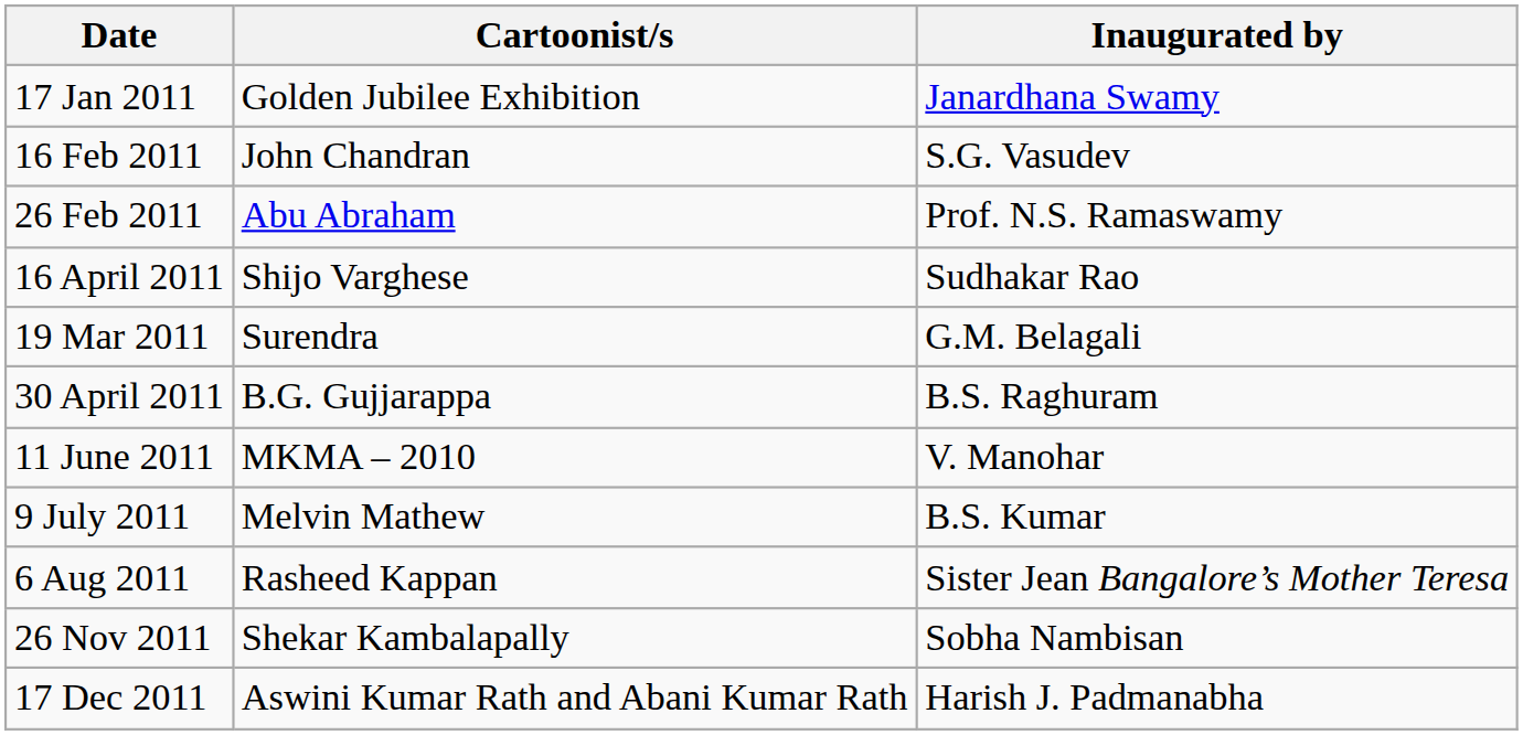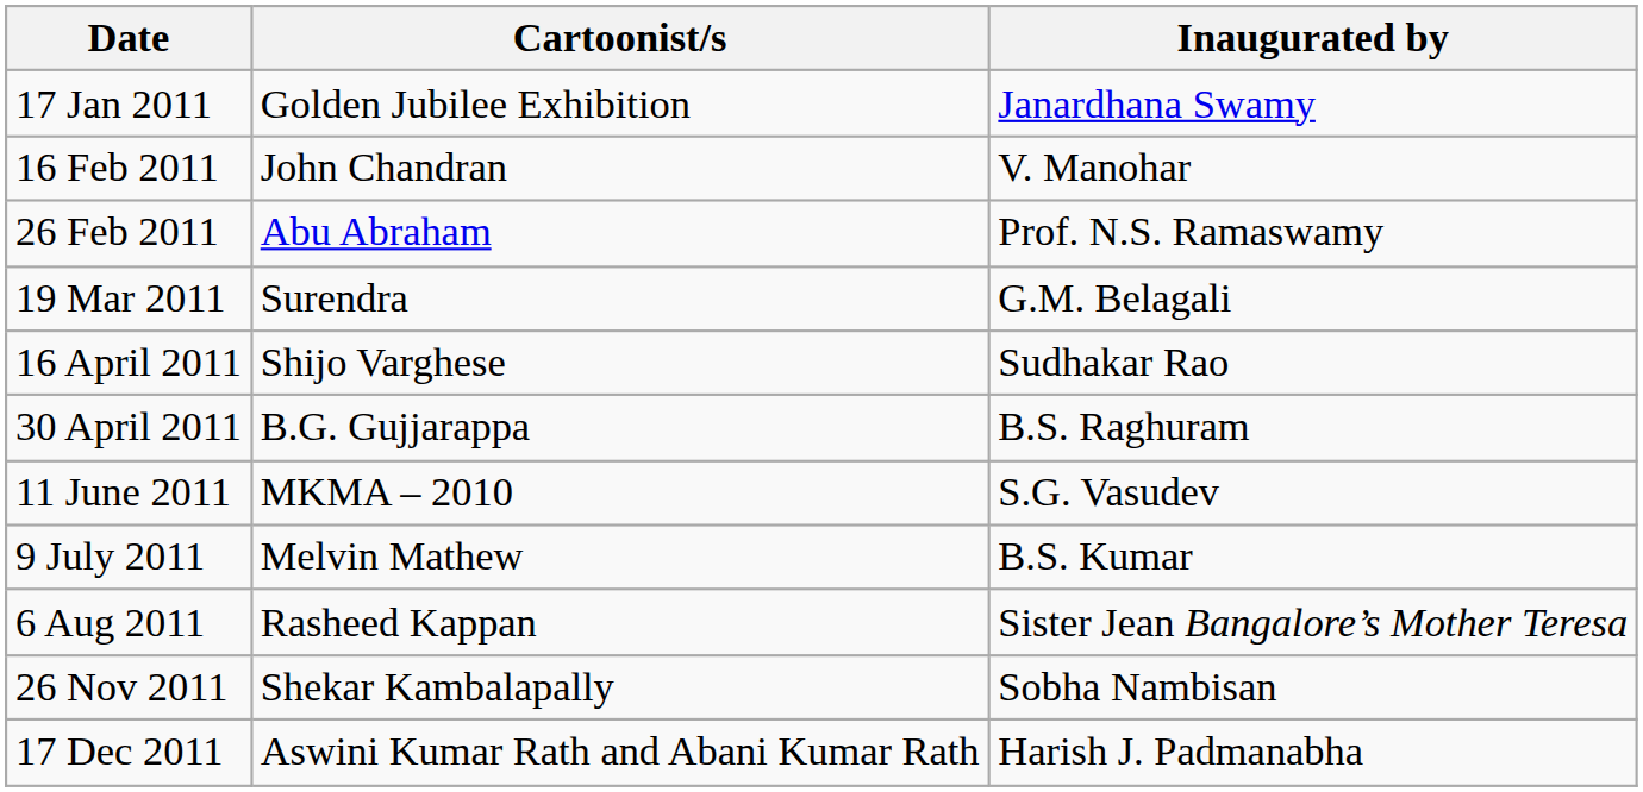 <table class="wikitable sortable">
 <tr>
 <th>Date</th>
 <th>Cartoonist/s</th>
 <th>Inaugurated by</th>
 </tr>
 <tr>
 <td>17 Jan 2011</td>
 <td>Golden Jubilee Exhibition</td>
 <td><a href='#'>Janardhana Swamy</a></td>
 </tr>
 <tr>
 <td>16 Feb 2011</td>
 <td>John Chandran</td>
-<td>S.G. Vasudev</td>
+<td>V. Manohar</td>
 </tr>
 <tr>
 <td>26 Feb 2011</td>
 <td><a href='#'>Abu Abraham</a></td>
 <td>Prof. N.S. Ramaswamy</td>
 </tr>
 <tr>
+<td>19 Mar 2011</td>
+<td>Surendra</td>
+<td>G.M. Belagali</td>
+</tr>
+<tr>
 <td>16 April 2011</td>
 <td>Shijo Varghese</td>
 <td>Sudhakar Rao</td>
-</tr>
-<tr>
-<td>19 Mar 2011</td>
-<td>Surendra</td>
-<td>G.M. Belagali</td>
 </tr>
 <tr>
 <td>30 April 2011</td>
 <td>B.G. Gujjarappa</td>
 <td>B.S. Raghuram</td>
 </tr>
 <tr>
 <td>11 June 2011</td>
 <td>MKMA – 2010</td>
-<td>V. Manohar</td>
+<td>S.G. Vasudev</td>
 </tr>
 <tr>
 <td>9 July 2011</td>
 <td>Melvin Mathew</td>
 <td>B.S. Kumar</td>
 </tr>
 <tr>
 <td>6 Aug 2011</td>
 <td>Rasheed Kappan</td>
 <td>Sister Jean <em>Bangalore’s Mother Teresa</em></td>
 </tr>
 <tr>
 <td>26 Nov 2011</td>
 <td>Shekar Kambalapally</td>
 <td>Sobha Nambisan</td>
 </tr>
 <tr>
 <td>17 Dec 2011</td>
 <td>Aswini Kumar Rath and Abani Kumar Rath</td>
 <td>Harish J. Padmanabha</td>
 </tr>
 </table>
